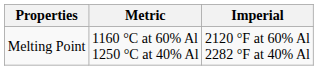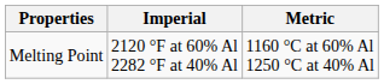 <table class="wikitable">
 <tr>
 <th>Properties</th>
+<th>Imperial</th>
 <th>Metric</th>
-<th>Imperial</th>
 </tr>
 <tr>
 <td>Melting Point</td>
+<td>2120 °F at 60% Al<br>2282 °F at 40% Al</td>
 <td>1160 °C at 60% Al<br>1250 °C at 40% Al</td>
-<td>2120 °F at 60% Al<br>2282 °F at 40% Al</td>
 </tr>
 </table>
